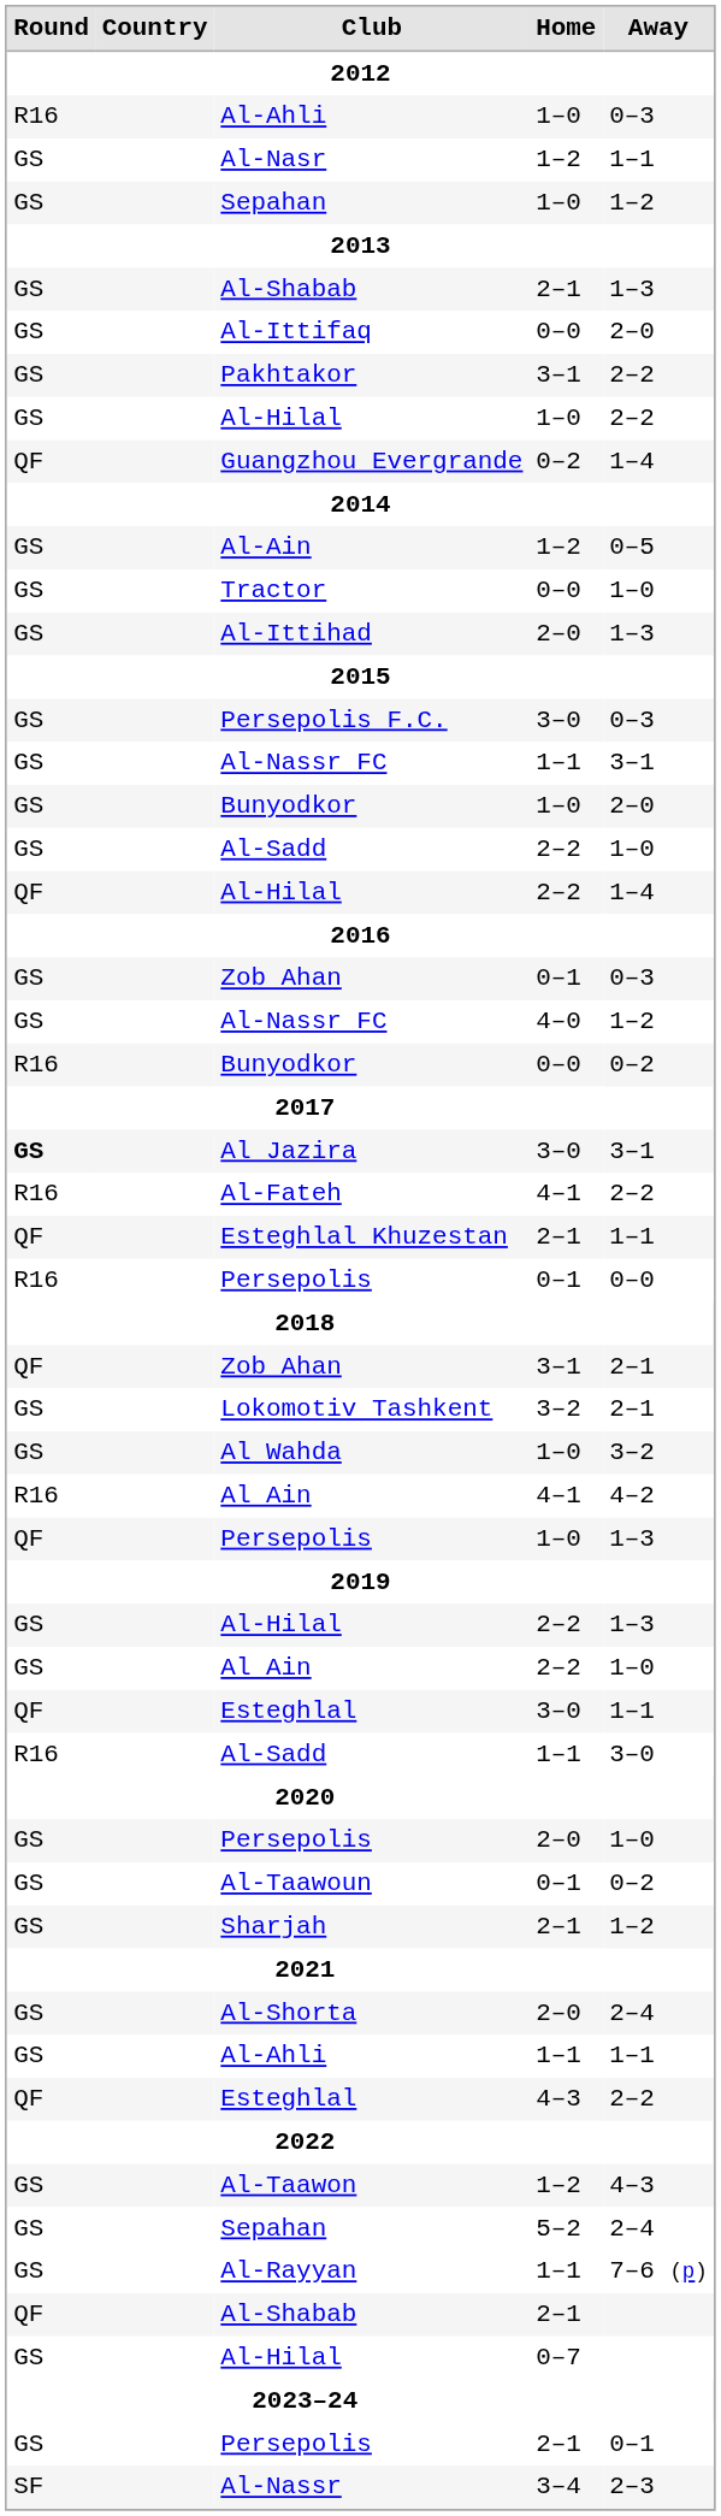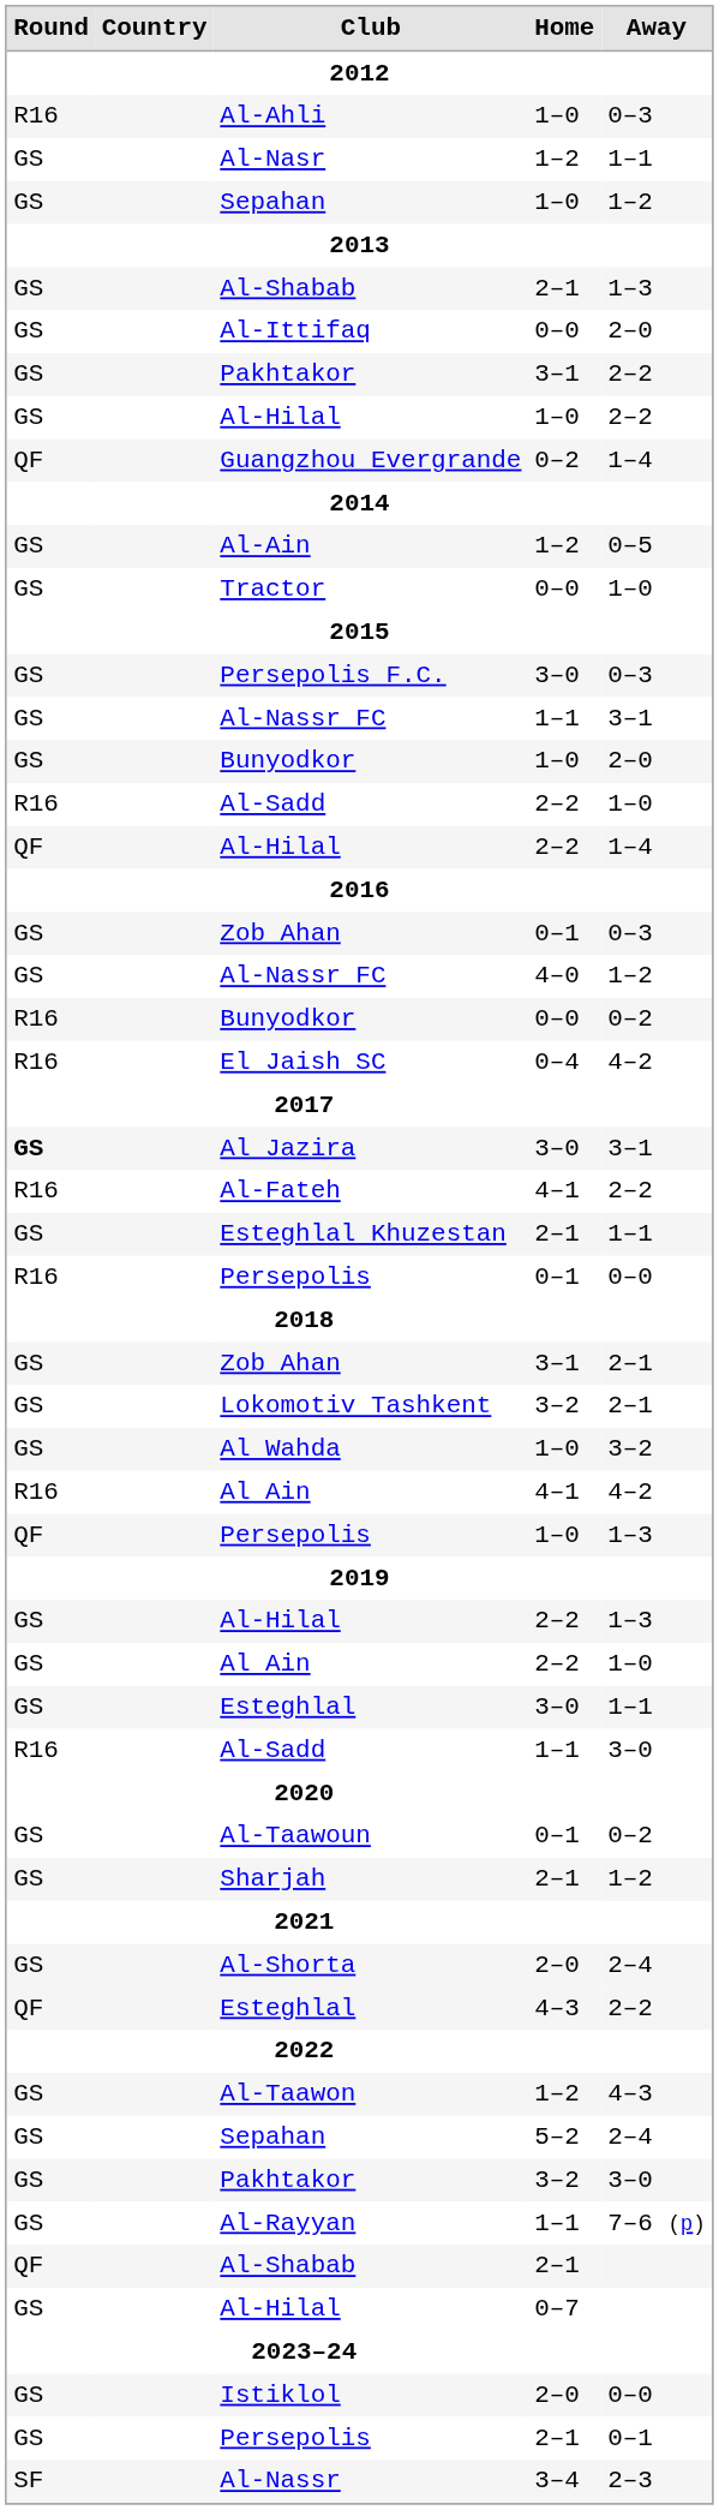 <table align=left cellspacing="0" cellpadding="3" style="border:1px solid #AAAAAA;font-size:90%">
 <tr bgcolor="#E4E4E4">
 <th style="border-bottom:1px solid #AAAAAA">Round</th>
 <th style="border-bottom:1px solid #AAAAAA">Country</th>
 <th style="border-bottom:1px solid #AAAAAA">Club</th>
 <th style="border-bottom:1px solid #AAAAAA" align="center">Home</th>
 <th style="border-bottom:1px solid #AAAAAA" align="center">Away</th>
 </tr>
 <tr>
 <th colspan="5" bgcolor="FFFFFF">2012</th>
 </tr>
 <tr style="background:#F5F5F5;">
 <td>R16</td>
 <td></td>
 <td><a href='#'>Al-Ahli</a></td>
 <td>1–0</td>
 <td>0–3</td>
 </tr>
 <tr style="background:#FFFFFF;">
 <td>GS</td>
 <td></td>
 <td><a href='#'>Al-Nasr</a></td>
 <td>1–2</td>
 <td>1–1</td>
 </tr>
 <tr style="background:#F5F5F5;">
 <td>GS</td>
 <td></td>
 <td><a href='#'>Sepahan</a></td>
 <td>1–0</td>
 <td>1–2</td>
 </tr>
 <tr>
 <th colspan="5" bgcolor="FFFFFF">2013</th>
 </tr>
 <tr style="background:#F5F5F5;">
 <td>GS</td>
 <td></td>
 <td><a href='#'>Al-Shabab</a></td>
 <td>2–1</td>
 <td>1–3</td>
 </tr>
 <tr style="background:#FFFFFF;">
 <td>GS</td>
 <td></td>
 <td><a href='#'>Al-Ittifaq</a></td>
 <td>0–0</td>
 <td>2–0</td>
 </tr>
 <tr style="background:#F5F5F5;">
 <td>GS</td>
 <td></td>
 <td><a href='#'>Pakhtakor</a></td>
 <td>3–1</td>
 <td>2–2</td>
 </tr>
 <tr style="background:#FFFFFF;">
 <td>GS</td>
 <td></td>
 <td><a href='#'>Al-Hilal</a></td>
 <td>1–0</td>
 <td>2–2</td>
 </tr>
 <tr style="background:#F5F5F5;">
 <td>QF</td>
 <td></td>
 <td><a href='#'>Guangzhou Evergrande</a></td>
 <td>0–2</td>
 <td>1–4</td>
 </tr>
 <tr>
 <th colspan="5" bgcolor="FFFFFF">2014</th>
 </tr>
 <tr style="background:#F5F5F5;">
 <td>GS</td>
 <td></td>
 <td><a href='#'>Al-Ain</a></td>
 <td>1–2</td>
 <td>0–5</td>
 </tr>
 <tr style="background:#FFFFFF;">
 <td>GS</td>
 <td></td>
 <td><a href='#'>Tractor</a></td>
 <td>0–0</td>
 <td>1–0</td>
 </tr>
-<tr style="background:#F5F5F5;">
-<td>GS</td>
-<td></td>
-<td><a href='#'>Al-Ittihad</a></td>
-<td>2–0</td>
-<td>1–3</td>
-</tr>
 <tr>
 <th colspan="5" bgcolor="FFFFFF">2015</th>
 </tr>
 <tr style="background:#F5F5F5;">
 <td>GS</td>
 <td></td>
 <td><a href='#'>Persepolis F.C.</a></td>
 <td>3–0</td>
 <td>0–3</td>
 </tr>
 <tr style="background:#FFFFFF;">
 <td>GS</td>
 <td></td>
 <td><a href='#'>Al-Nassr FC</a></td>
 <td>1–1</td>
 <td>3–1</td>
 </tr>
 <tr style="background:#F5F5F5;">
 <td>GS</td>
 <td></td>
 <td><a href='#'>Bunyodkor</a></td>
 <td>1–0</td>
 <td>2–0</td>
 </tr>
 <tr style="background:#FFFFFF;">
-<td>GS</td>
+<td>R16</td>
 <td></td>
 <td><a href='#'>Al-Sadd</a></td>
 <td>2–2</td>
 <td>1–0</td>
 </tr>
 <tr style="background:#F5F5F5;">
 <td>QF</td>
 <td></td>
 <td><a href='#'>Al-Hilal</a></td>
 <td>2–2</td>
 <td>1–4</td>
 </tr>
 <tr>
 <th colspan="5" bgcolor="FFFFFF">2016</th>
 </tr>
 <tr style="background:#F5F5F5;">
 <td>GS</td>
 <td></td>
 <td><a href='#'>Zob Ahan</a></td>
 <td>0–1</td>
 <td>0–3</td>
 </tr>
 <tr style="background:#FFFFFF;">
 <td>GS</td>
 <td></td>
 <td><a href='#'>Al-Nassr FC</a></td>
 <td>4–0</td>
 <td>1–2</td>
 </tr>
 <tr style="background:#F5F5F5;">
 <td>R16</td>
 <td></td>
 <td><a href='#'>Bunyodkor</a></td>
 <td>0–0</td>
 <td>0–2</td>
 </tr>
+<tr style="background:#FFFFFF;">
+<td>R16</td>
+<td></td>
+<td><a href='#'>El Jaish SC</a></td>
+<td>0–4</td>
+<td>4–2</td>
+</tr>
 <tr>
 <th colspan="4" bgcolor="FFFFFF">2017</th>
 </tr>
 <tr style="background:#F5F5F5;">
 <td><strong>GS</strong></td>
 <td></td>
 <td><a href='#'>Al Jazira</a></td>
 <td>3–0</td>
 <td>3–1</td>
 </tr>
 <tr style="background:#FFFFFF;">
 <td>R16</td>
 <td></td>
 <td><a href='#'>Al-Fateh</a></td>
 <td>4–1</td>
 <td>2–2</td>
 </tr>
 <tr style="background:#F5F5F5;">
-<td>QF</td>
+<td>GS</td>
 <td></td>
 <td><a href='#'>Esteghlal Khuzestan</a></td>
 <td>2–1</td>
 <td>1–1</td>
 </tr>
 <tr style="background:#FFFFFF;">
 <td>R16</td>
 <td></td>
 <td><a href='#'>Persepolis</a></td>
 <td>0–1</td>
 <td>0–0</td>
 </tr>
 <tr>
 <th colspan="4" bgcolor="FFFFFF">2018</th>
 </tr>
 <tr style="background:#F5F5F5;">
-<td>QF</td>
+<td>GS</td>
 <td></td>
 <td><a href='#'>Zob Ahan</a></td>
 <td>3–1</td>
 <td>2–1</td>
 </tr>
 <tr style="background:#FFFFFF;">
 <td>GS</td>
 <td></td>
 <td><a href='#'>Lokomotiv Tashkent</a></td>
 <td>3–2</td>
 <td>2–1</td>
 </tr>
 <tr style="background:#F5F5F5;">
 <td>GS</td>
 <td></td>
 <td><a href='#'>Al Wahda</a></td>
 <td>1–0</td>
 <td>3–2</td>
 </tr>
 <tr style="background:#FFFFFF;">
 <td>R16</td>
 <td></td>
 <td><a href='#'>Al Ain</a></td>
 <td>4–1</td>
 <td>4–2</td>
 </tr>
 <tr style="background:#F5F5F5;">
 <td>QF</td>
 <td></td>
 <td><a href='#'>Persepolis</a></td>
 <td>1–0</td>
 <td>1–3</td>
 </tr>
 <tr>
 <th colspan="5" bgcolor="FFFFFF">2019</th>
 </tr>
 <tr style="background:#F5F5F5;">
 <td>GS</td>
 <td></td>
 <td><a href='#'>Al-Hilal</a></td>
 <td>2–2</td>
 <td>1–3</td>
 </tr>
 <tr style="background:#FFFFFF;">
 <td>GS</td>
 <td></td>
 <td><a href='#'>Al Ain</a></td>
 <td>2–2</td>
 <td>1–0</td>
 </tr>
 <tr style="background:#F5F5F5;">
-<td>QF</td>
+<td>GS</td>
 <td></td>
 <td><a href='#'>Esteghlal</a></td>
 <td>3–0</td>
 <td>1–1</td>
 </tr>
 <tr>
 </tr>
 <tr style="background:#FFFFFF;">
 <td>R16</td>
 <td></td>
 <td><a href='#'>Al-Sadd</a></td>
 <td>1–1</td>
 <td>3–0</td>
 </tr>
 <tr>
 <th colspan="4" bgcolor="FFFFFF">2020</th>
-</tr>
-<tr style="background:#F5F5F5;">
-<td>GS</td>
-<td></td>
-<td><a href='#'>Persepolis</a></td>
-<td>2–0</td>
-<td>1–0</td>
 </tr>
 <tr style="background:#FFFFFF;">
 <td>GS</td>
 <td></td>
 <td><a href='#'>Al-Taawoun</a></td>
 <td>0–1</td>
 <td>0–2</td>
 </tr>
 <tr style="background:#F5F5F5;">
 <td>GS</td>
 <td></td>
 <td><a href='#'>Sharjah</a></td>
 <td>2–1</td>
 <td>1–2</td>
 </tr>
 <tr>
 <th colspan="4" bgcolor="FFFFFF">2021</th>
 </tr>
 <tr style="background:#F5F5F5;">
 <td>GS</td>
 <td></td>
 <td><a href='#'>Al-Shorta</a></td>
 <td>2–0</td>
 <td>2–4</td>
 </tr>
-<tr style="background:#FFFFFF;">
-<td>GS</td>
-<td></td>
-<td><a href='#'>Al-Ahli</a></td>
-<td>1–1</td>
-<td>1–1</td>
-</tr>
 <tr style="background:#F5F5F5;">
 <td>QF</td>
 <td></td>
 <td><a href='#'>Esteghlal</a></td>
 <td>4–3</td>
 <td>2–2</td>
 </tr>
 <tr>
 <th colspan="4" bgcolor="FFFFFF">2022</th>
 </tr>
 <tr style="background:#F5F5F5;">
 <td>GS</td>
 <td></td>
 <td><a href='#'>Al-Taawon</a></td>
 <td>1–2</td>
 <td>4–3</td>
 </tr>
 <tr style="background:#FFFFFF;">
 <td>GS</td>
 <td></td>
 <td><a href='#'>Sepahan</a></td>
 <td>5–2</td>
 <td>2–4</td>
+</tr>
+<tr style="background:#F5F5F5;">
+<td>GS</td>
+<td></td>
+<td><a href='#'>Pakhtakor</a></td>
+<td>3–2</td>
+<td>3–0</td>
 </tr>
 <tr style="background:#FFFFFF;">
 <td>GS</td>
 <td></td>
 <td><a href='#'>Al-Rayyan</a></td>
 <td>1–1</td>
 <td>7–6 <small>(<a href='#'>p</a>)</small></td>
 </tr>
 <tr style="background:#F5F5F5;">
 <td>QF</td>
 <td></td>
 <td><a href='#'>Al-Shabab</a></td>
 <td>2–1</td>
 <td></td>
 </tr>
 <tr style="background:#FFFFFF;">
 <td>GS</td>
 <td></td>
 <td><a href='#'>Al-Hilal</a></td>
 <td>0–7</td>
 <td></td>
 </tr>
 <tr>
 <th colspan="4" bgcolor="FFFFFF">2023–24</th>
 </tr>
+<tr style="background:#F5F5F5;">
+<td>GS</td>
+<td></td>
+<td><a href='#'>Istiklol</a></td>
+<td>2–0</td>
+<td>0–0</td>
+</tr>
 <tr style="background:#FFFFFF;">
 <td>GS</td>
 <td></td>
 <td><a href='#'>Persepolis</a></td>
 <td>2–1</td>
 <td>0–1</td>
 </tr>
 <tr style="background:#F5F5F5;">
 <td>SF</td>
 <td></td>
 <td><a href='#'>Al-Nassr</a></td>
 <td>3–4</td>
 <td>2–3</td>
 </tr>
 </table>
